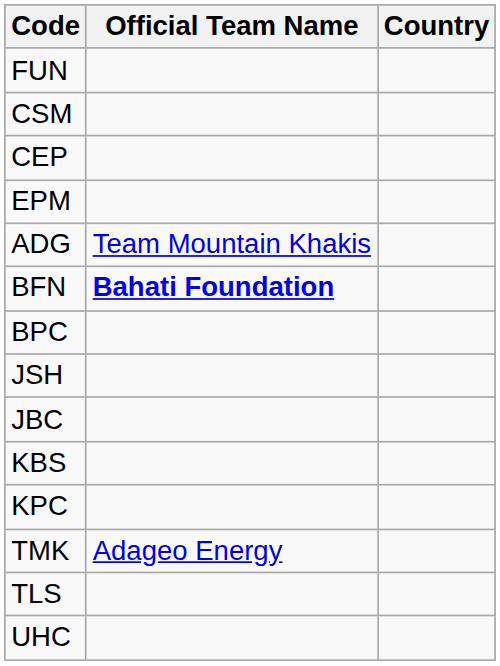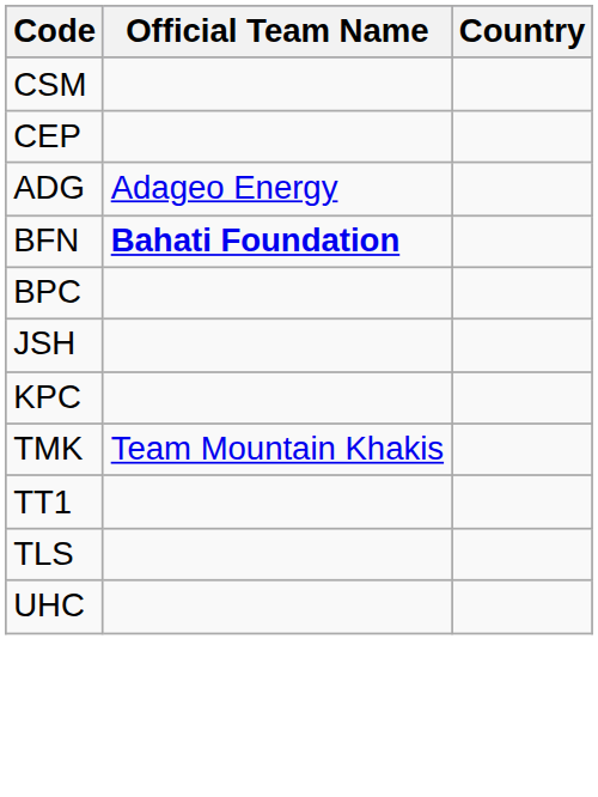 <table class="wikitable">
 <tr style="background:#ccccff;">
 <th>Code</th>
 <th>Official Team Name</th>
 <th>Country</th>
-</tr>
-<tr>
-<td>FUN</td>
-<td></td>
-<td></td>
 </tr>
 <tr>
 <td>CSM</td>
 <td></td>
 <td></td>
 </tr>
 <tr>
 <td>CEP</td>
 <td></td>
 <td></td>
 </tr>
 <tr>
-<td>EPM</td>
-<td></td>
-<td></td>
-</tr>
-<tr>
 <td>ADG</td>
-<td><a href='#'>Team Mountain Khakis</a></td>
+<td><a href='#'>Adageo Energy</a></td>
 <td></td>
 </tr>
 <tr>
 <td>BFN</td>
 <td><strong><a href='#'>Bahati Foundation</a></strong></td>
 <td></td>
 </tr>
 <tr>
 <td>BPC</td>
 <td></td>
 <td></td>
 </tr>
 <tr>
 <td>JSH</td>
 <td></td>
 <td></td>
 </tr>
 <tr>
-<td>JBC</td>
-<td></td>
-<td></td>
-</tr>
-<tr>
-<td>KBS</td>
-<td></td>
-<td></td>
-</tr>
-<tr>
 <td>KPC</td>
 <td></td>
 <td></td>
 </tr>
 <tr>
 <td>TMK</td>
-<td><a href='#'>Adageo Energy</a></td>
+<td><a href='#'>Team Mountain Khakis</a></td>
+<td></td>
+</tr>
+<tr>
+<td>TT1</td>
+<td></td>
 <td></td>
 </tr>
 <tr>
 <td>TLS</td>
 <td></td>
 <td></td>
 </tr>
 <tr>
 <td>UHC</td>
 <td></td>
 <td></td>
 </tr>
 </table>
